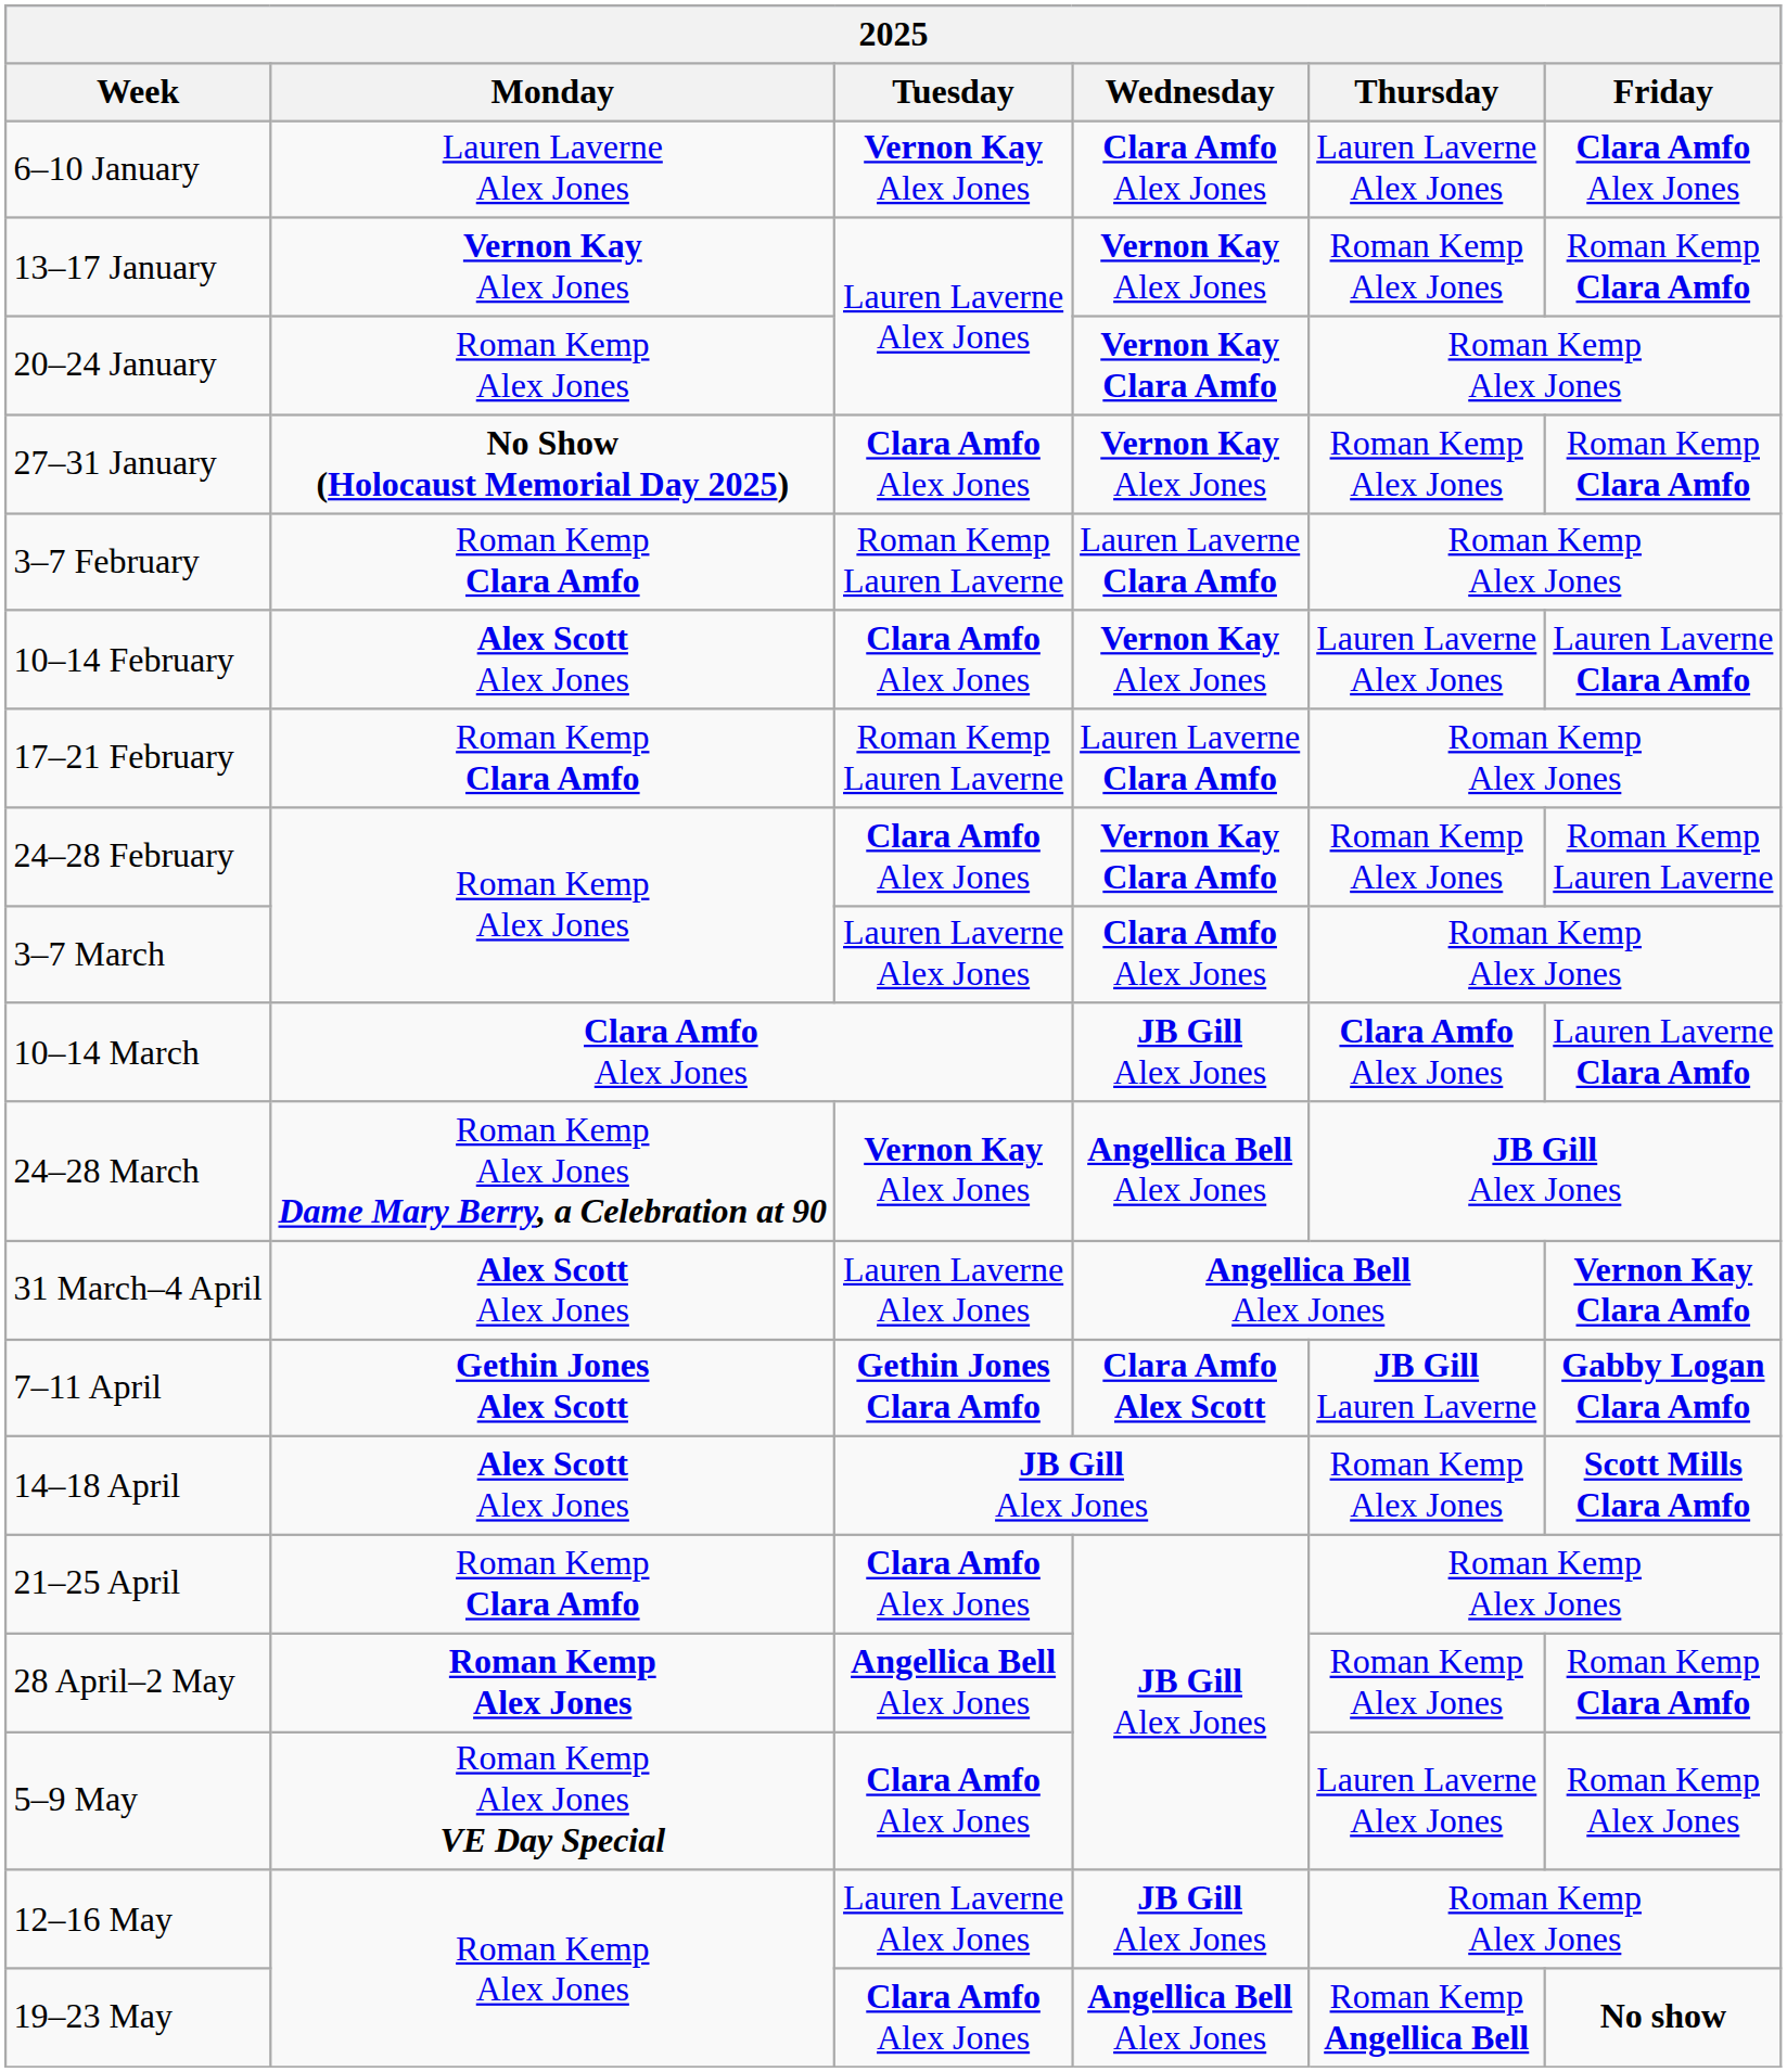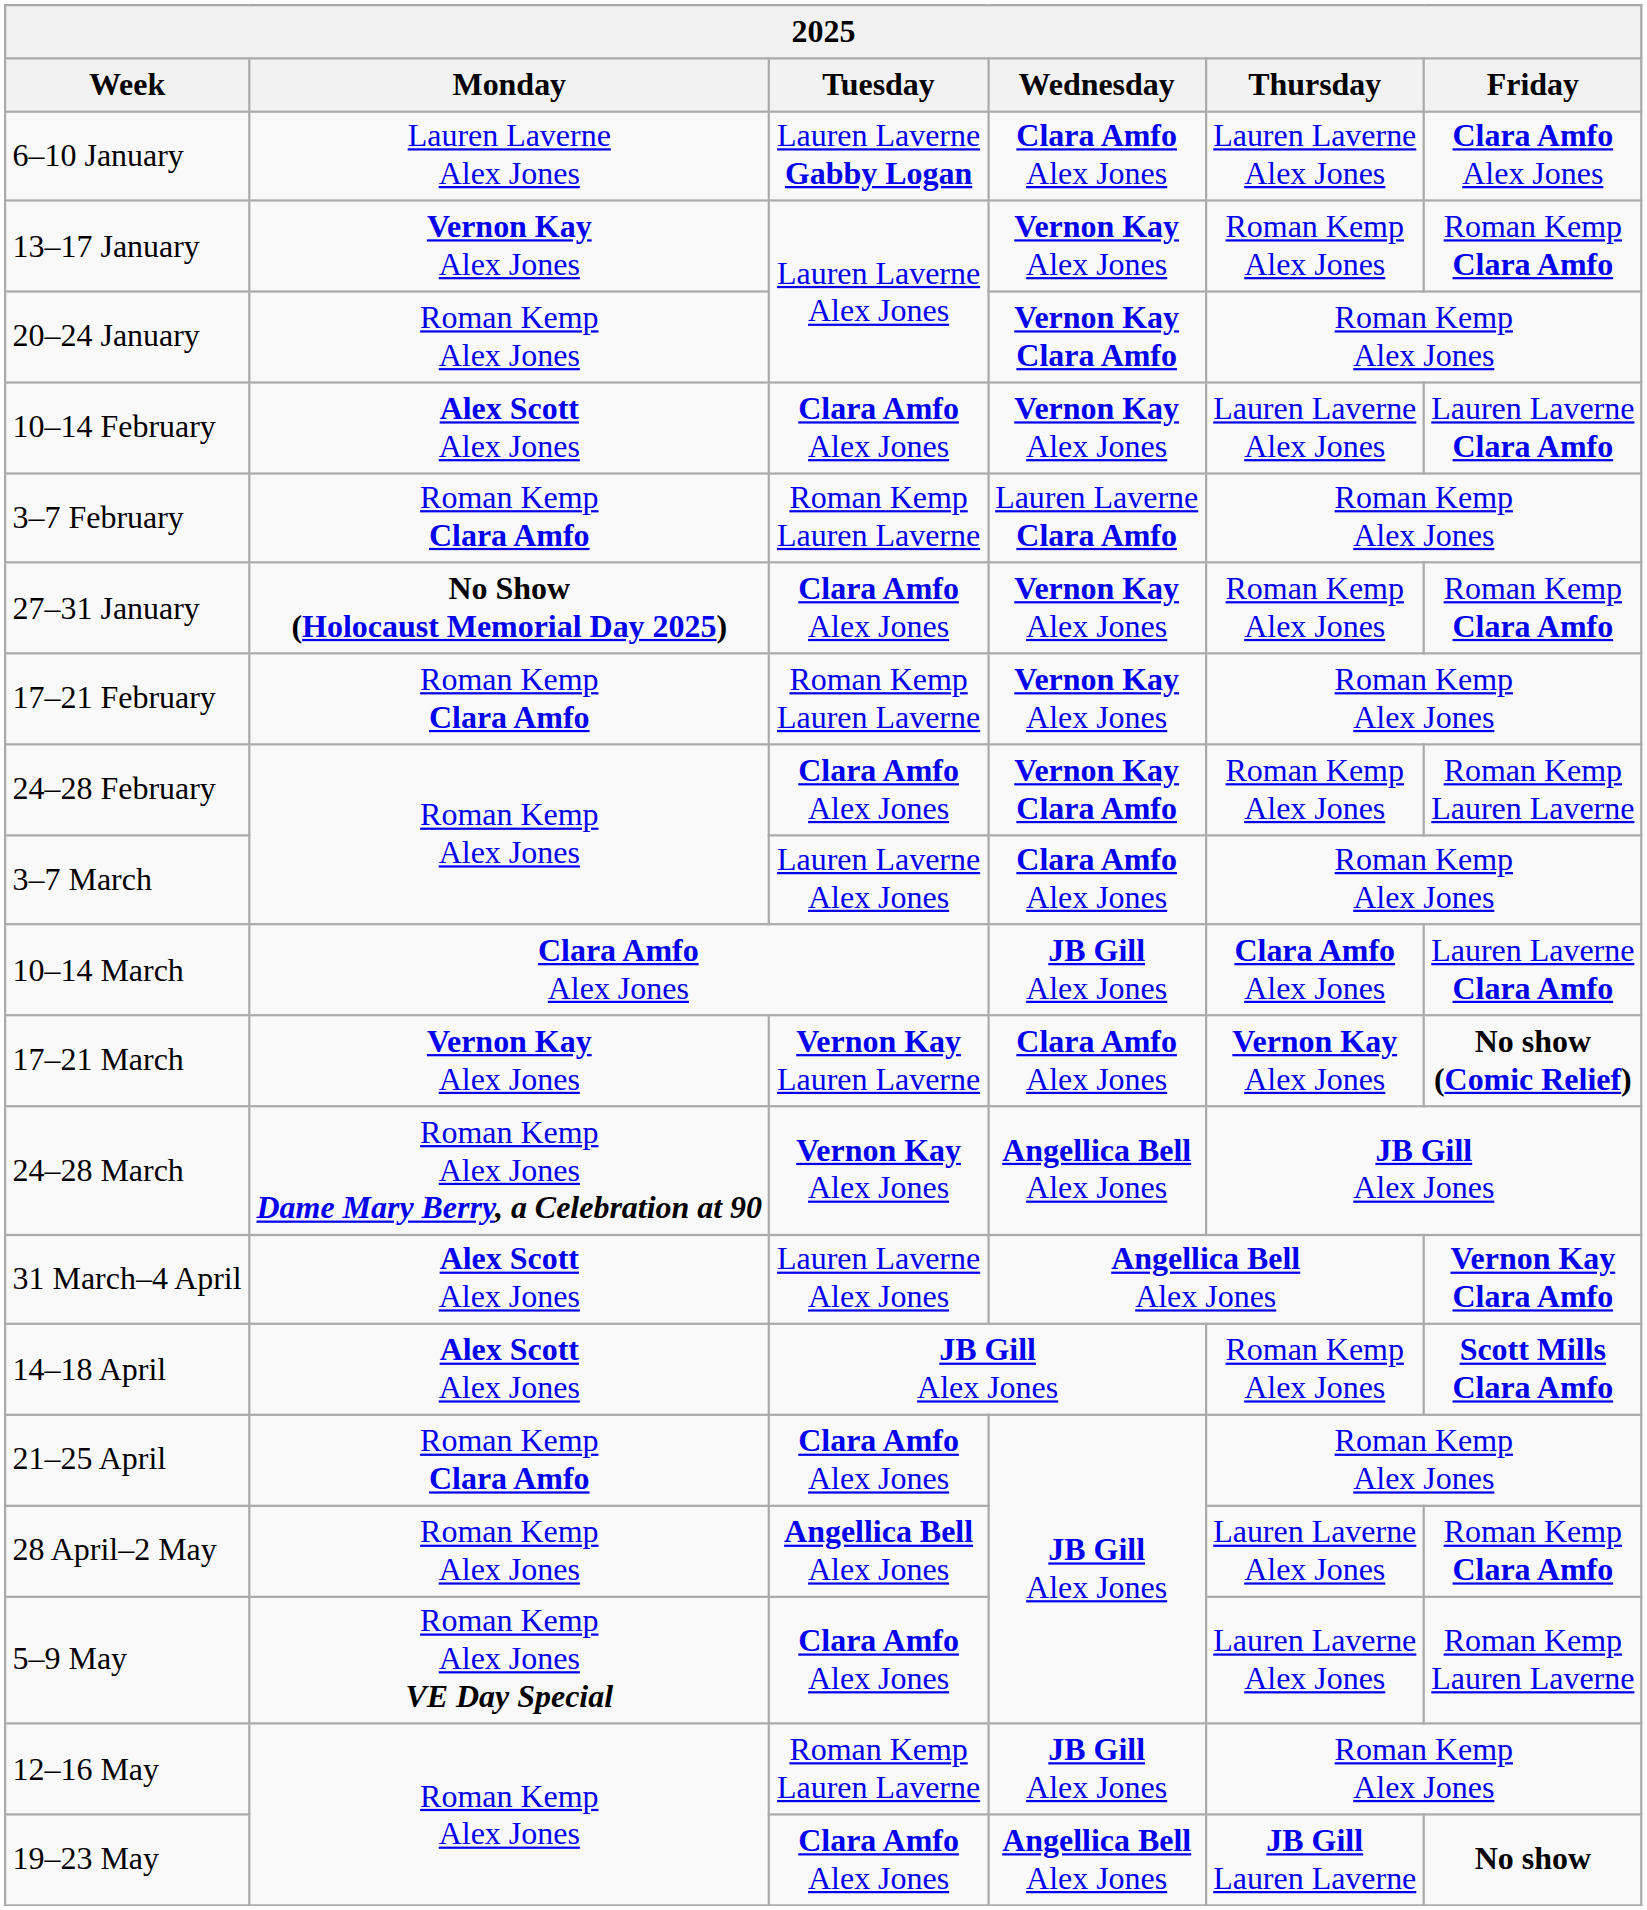 <table class="wikitable mw-collapsible" style="border:1px #aaa solid; font-size:90%;">
 <tr style="text-align:center; background:#b0c4de;">
 <th colspan=6>2025</th>
 </tr>
 <tr>
 <th>Week</th>
 <th>Monday</th>
 <th>Tuesday</th>
 <th>Wednesday</th>
 <th>Thursday</th>
 <th>Friday</th>
 </tr>
 <tr>
 <td>6–10 January</td>
 <td style="text-align:center;"><a href='#'>Lauren Laverne</a> <br><a href='#'>Alex Jones</a></td>
-<td style="text-align:center;"><strong><a href='#'>Vernon Kay</a></strong> <br><a href='#'>Alex Jones</a></td>
+<td style="text-align:center;"><a href='#'>Lauren Laverne</a> <br><strong><a href='#'>Gabby Logan</a></strong></td>
 <td style="text-align:center;"><strong><a href='#'>Clara Amfo</a></strong> <br><a href='#'>Alex Jones</a></td>
 <td style="text-align:center;"><a href='#'>Lauren Laverne</a> <br><a href='#'>Alex Jones</a></td>
 <td style="text-align:center;"><strong><a href='#'>Clara Amfo</a></strong> <br><a href='#'>Alex Jones</a></td>
 </tr>
 <tr>
 <td>13–17 January</td>
 <td style="text-align:center;"><strong><a href='#'>Vernon Kay</a></strong> <br><a href='#'>Alex Jones</a></td>
 <td rowspan="2" style="text-align:center;"><a href='#'>Lauren Laverne</a> <br><a href='#'>Alex Jones</a></td>
 <td style="text-align:center;"><strong><a href='#'>Vernon Kay</a></strong> <br><a href='#'>Alex Jones</a></td>
 <td style="text-align:center;"><a href='#'>Roman Kemp</a> <br><a href='#'>Alex Jones</a></td>
 <td style="text-align:center;"><a href='#'>Roman Kemp</a> <br><strong><a href='#'>Clara Amfo</a></strong></td>
 </tr>
 <tr>
 <td>20–24 January</td>
 <td style="text-align:center;"><a href='#'>Roman Kemp</a> <br><a href='#'>Alex Jones</a></td>
 <td style="text-align:center;"><strong><a href='#'>Vernon Kay</a></strong> <br><strong><a href='#'>Clara Amfo</a></strong></td>
 <td colspan="2" style="text-align:center;"><a href='#'>Roman Kemp</a> <br><a href='#'>Alex Jones</a></td>
 </tr>
 <tr>
-<td>27–31 January</td>
-<td style="text-align:center;"><strong>No Show<br>(<a href='#'>Holocaust Memorial Day 2025</a>)</strong></td>
-<td style="text-align:center;"><strong><a href='#'>Clara Amfo</a></strong> <br><a href='#'>Alex Jones</a></td>
+<td>10–14 February</td>
+<td style="text-align:center;"><strong><a href='#'>Alex Scott</a></strong><br><a href='#'>Alex Jones</a></td>
+<td style="text-align:center;"><strong><a href='#'>Clara Amfo</a></strong><br><a href='#'>Alex Jones</a></td>
 <td style="text-align:center;"><strong><a href='#'>Vernon Kay</a></strong> <br><a href='#'>Alex Jones</a></td>
-<td style="text-align:center;"><a href='#'>Roman Kemp</a> <br><a href='#'>Alex Jones</a></td>
-<td style="text-align:center;"><a href='#'>Roman Kemp</a> <br><strong><a href='#'>Clara Amfo</a></strong></td>
+<td style="text-align:center;"><a href='#'>Lauren Laverne</a> <br><a href='#'>Alex Jones</a></td>
+<td style="text-align:center;"><a href='#'>Lauren Laverne</a> <br><strong><a href='#'>Clara Amfo</a></strong></td>
 </tr>
 <tr>
 <td>3–7 February</td>
 <td style="text-align:center;"><a href='#'>Roman Kemp</a> <br><strong><a href='#'>Clara Amfo</a></strong></td>
 <td style="text-align:center;"><a href='#'>Roman Kemp</a> <br><a href='#'>Lauren Laverne</a></td>
 <td style="text-align:center;"><a href='#'>Lauren Laverne</a> <br><strong><a href='#'>Clara Amfo</a></strong></td>
 <td colspan="2" style="text-align:center;"><a href='#'>Roman Kemp</a> <br><a href='#'>Alex Jones</a></td>
 </tr>
 <tr>
-<td>10–14 February</td>
-<td style="text-align:center;"><strong><a href='#'>Alex Scott</a></strong><br><a href='#'>Alex Jones</a></td>
-<td style="text-align:center;"><strong><a href='#'>Clara Amfo</a></strong><br><a href='#'>Alex Jones</a></td>
+<td>27–31 January</td>
+<td style="text-align:center;"><strong>No Show<br>(<a href='#'>Holocaust Memorial Day 2025</a>)</strong></td>
+<td style="text-align:center;"><strong><a href='#'>Clara Amfo</a></strong> <br><a href='#'>Alex Jones</a></td>
 <td style="text-align:center;"><strong><a href='#'>Vernon Kay</a></strong> <br><a href='#'>Alex Jones</a></td>
-<td style="text-align:center;"><a href='#'>Lauren Laverne</a> <br><a href='#'>Alex Jones</a></td>
-<td style="text-align:center;"><a href='#'>Lauren Laverne</a> <br><strong><a href='#'>Clara Amfo</a></strong></td>
+<td style="text-align:center;"><a href='#'>Roman Kemp</a> <br><a href='#'>Alex Jones</a></td>
+<td style="text-align:center;"><a href='#'>Roman Kemp</a> <br><strong><a href='#'>Clara Amfo</a></strong></td>
 </tr>
 <tr>
 <td>17–21 February</td>
 <td style="text-align:center;"><a href='#'>Roman Kemp</a> <br><strong><a href='#'>Clara Amfo</a></strong></td>
 <td style="text-align:center;"><a href='#'>Roman Kemp</a> <br><a href='#'>Lauren Laverne</a></td>
-<td style="text-align:center;"><a href='#'>Lauren Laverne</a> <br><strong><a href='#'>Clara Amfo</a></strong></td>
+<td style="text-align:center;"><strong><a href='#'>Vernon Kay</a></strong> <br><a href='#'>Alex Jones</a></td>
 <td colspan="2" style="text-align:center;"><a href='#'>Roman Kemp</a> <br><a href='#'>Alex Jones</a></td>
 </tr>
 <tr>
 <td>24–28 February</td>
 <td rowspan="2" style="text-align:center;"><a href='#'>Roman Kemp</a> <br><a href='#'>Alex Jones</a></td>
 <td style="text-align:center;"><strong><a href='#'>Clara Amfo</a></strong><br><a href='#'>Alex Jones</a></td>
 <td style="text-align:center;"><strong><a href='#'>Vernon Kay</a></strong> <br><strong><a href='#'>Clara Amfo</a></strong></td>
 <td style="text-align:center;"><a href='#'>Roman Kemp</a> <br><a href='#'>Alex Jones</a></td>
 <td style="text-align:center;"><a href='#'>Roman Kemp</a> <br><a href='#'>Lauren Laverne</a></td>
 </tr>
 <tr>
 <td>3–7 March</td>
 <td style="text-align:center;"><a href='#'>Lauren Laverne</a> <br><a href='#'>Alex Jones</a></td>
 <td style="text-align:center;"><strong><a href='#'>Clara Amfo</a></strong><br><a href='#'>Alex Jones</a></td>
 <td colspan="2" style="text-align:center;"><a href='#'>Roman Kemp</a> <br><a href='#'>Alex Jones</a></td>
 </tr>
 <tr>
 <td>10–14 March</td>
 <td colspan="2" style="text-align:center;"><strong><a href='#'>Clara Amfo</a></strong><br><a href='#'>Alex Jones</a></td>
 <td style="text-align:center;"><strong><a href='#'>JB Gill</a></strong><br><a href='#'>Alex Jones</a></td>
 <td style="text-align:center;"><strong><a href='#'>Clara Amfo</a></strong><br><a href='#'>Alex Jones</a></td>
 <td style="text-align:center;"><a href='#'>Lauren Laverne</a> <br><strong><a href='#'>Clara Amfo</a></strong></td>
 </tr>
 <tr>
+<td>17–21 March</td>
+<td style="text-align:center;"><strong><a href='#'>Vernon Kay</a></strong> <br><a href='#'>Alex Jones</a></td>
+<td style="text-align:center;"><strong><a href='#'>Vernon Kay</a></strong> <br><a href='#'>Lauren Laverne</a></td>
+<td style="text-align:center;"><strong><a href='#'>Clara Amfo</a></strong><br><a href='#'>Alex Jones</a></td>
+<td style="text-align:center;"><strong><a href='#'>Vernon Kay</a></strong> <br><a href='#'>Alex Jones</a></td>
+<td style="text-align:center;"><strong>No show<br>(<a href='#'>Comic Relief</a>)</strong></td>
+</tr>
+<tr>
 <td>24–28 March</td>
 <td style="text-align:center;"><a href='#'>Roman Kemp</a> <br><a href='#'>Alex Jones</a><br> <strong><em><a href='#'>Dame Mary Berry</a>, a Celebration at 90</em></strong></td>
 <td style="text-align:center;"><strong><a href='#'>Vernon Kay</a></strong> <br><a href='#'>Alex Jones</a></td>
 <td style="text-align:center;"><strong><a href='#'>Angellica Bell</a></strong><br><a href='#'>Alex Jones</a></td>
 <td colspan="2" style="text-align:center;"><strong><a href='#'>JB Gill</a></strong><br><a href='#'>Alex Jones</a></td>
 </tr>
 <tr>
 <td>31 March–4 April</td>
 <td style="text-align:center;"><strong><a href='#'>Alex Scott</a></strong><br><a href='#'>Alex Jones</a></td>
 <td style="text-align:center;"><a href='#'>Lauren Laverne</a> <br><a href='#'>Alex Jones</a></td>
 <td colspan="2" style="text-align:center;"><strong><a href='#'>Angellica Bell</a></strong><br><a href='#'>Alex Jones</a></td>
 <td style="text-align:center;"><strong><a href='#'>Vernon Kay</a></strong> <br><strong><a href='#'>Clara Amfo</a></strong></td>
-</tr>
-<tr>
-<td>7–11 April</td>
-<td style="text-align:center;"><strong><a href='#'>Gethin Jones</a></strong> <br><strong><a href='#'>Alex Scott</a></strong></td>
-<td style="text-align:center;"><strong><a href='#'>Gethin Jones</a></strong> <br><strong><a href='#'>Clara Amfo</a></strong></td>
-<td style="text-align:center;"><strong><a href='#'>Clara Amfo</a></strong> <br><strong><a href='#'>Alex Scott</a></strong></td>
-<td style="text-align:center;"><strong><a href='#'>JB Gill</a></strong><br><a href='#'>Lauren Laverne</a></td>
-<td style="text-align:center;"><strong><a href='#'>Gabby Logan</a></strong> <br><strong><a href='#'>Clara Amfo</a></strong></td>
 </tr>
 <tr>
 <td>14–18 April</td>
 <td style="text-align:center;"><strong><a href='#'>Alex Scott</a></strong><br><a href='#'>Alex Jones</a></td>
 <td colspan="2" style="text-align:center;"><strong><a href='#'>JB Gill</a></strong><br><a href='#'>Alex Jones</a></td>
 <td style="text-align:center;"><a href='#'>Roman Kemp</a> <br><a href='#'>Alex Jones</a></td>
 <td style="text-align:center;"><strong><a href='#'>Scott Mills</a></strong> <br><strong><a href='#'>Clara Amfo</a></strong></td>
 </tr>
 <tr>
 <td>21–25 April</td>
 <td style="text-align:center;"><a href='#'>Roman Kemp</a> <br><strong><a href='#'>Clara Amfo</a></strong></td>
 <td style="text-align:center;"><strong><a href='#'>Clara Amfo</a></strong><br><a href='#'>Alex Jones</a></td>
 <td rowspan="3" style="text-align:center;"><strong><a href='#'>JB Gill</a></strong><br><a href='#'>Alex Jones</a></td>
 <td colspan="2" style="text-align:center;"><a href='#'>Roman Kemp</a> <br><a href='#'>Alex Jones</a></td>
 </tr>
 <tr>
 <td>28 April–2 May</td>
-<td style="text-align:center;"><strong><a href='#'>Roman Kemp</a> <br><a href='#'>Alex Jones</a></strong></td>
+<td style="text-align:center;"><a href='#'>Roman Kemp</a> <br><a href='#'>Alex Jones</a></td>
 <td style="text-align:center;"><strong><a href='#'>Angellica Bell</a></strong> <br><a href='#'>Alex Jones</a></td>
-<td style="text-align:center;"><a href='#'>Roman Kemp</a> <br><a href='#'>Alex Jones</a></td>
+<td style="text-align:center;"><a href='#'>Lauren Laverne</a> <br><a href='#'>Alex Jones</a></td>
 <td style="text-align:center;"><a href='#'>Roman Kemp</a> <br><strong><a href='#'>Clara Amfo</a></strong></td>
 </tr>
 <tr>
 <td>5–9 May</td>
 <td style="text-align:center;"><a href='#'>Roman Kemp</a> <br><a href='#'>Alex Jones</a> <br> <strong><em>VE Day Special</em></strong></td>
 <td style="text-align:center;"><strong><a href='#'>Clara Amfo</a></strong><br><a href='#'>Alex Jones</a></td>
 <td style="text-align:center;"><a href='#'>Lauren Laverne</a> <br><a href='#'>Alex Jones</a></td>
-<td style="text-align:center;"><a href='#'>Roman Kemp</a> <br><a href='#'>Alex Jones</a></td>
+<td style="text-align:center;"><a href='#'>Roman Kemp</a> <br><a href='#'>Lauren Laverne</a></td>
 </tr>
 <tr>
 <td>12–16 May</td>
 <td rowspan="2" style="text-align:center;"><a href='#'>Roman Kemp</a> <br><a href='#'>Alex Jones</a></td>
-<td style="text-align:center;"><a href='#'>Lauren Laverne</a> <br><a href='#'>Alex Jones</a></td>
+<td style="text-align:center;"><a href='#'>Roman Kemp</a> <br><a href='#'>Lauren Laverne</a></td>
 <td style="text-align:center;"><strong><a href='#'>JB Gill</a></strong><br><a href='#'>Alex Jones</a></td>
 <td colspan="2" style="text-align:center;"><a href='#'>Roman Kemp</a> <br><a href='#'>Alex Jones</a></td>
 </tr>
 <tr>
 <td>19–23 May</td>
 <td style="text-align:center;"><strong><a href='#'>Clara Amfo</a></strong><br><a href='#'>Alex Jones</a></td>
 <td style="text-align:center;"><strong><a href='#'>Angellica Bell</a></strong> <br><a href='#'>Alex Jones</a></td>
-<td style="text-align:center;"><a href='#'>Roman Kemp</a> <br><strong><a href='#'>Angellica Bell</a></strong></td>
+<td style="text-align:center;"><strong><a href='#'>JB Gill</a></strong><br><a href='#'>Lauren Laverne</a></td>
 <td style="text-align:center;"><strong>No show<br></strong></td>
 </tr>
 </table>
